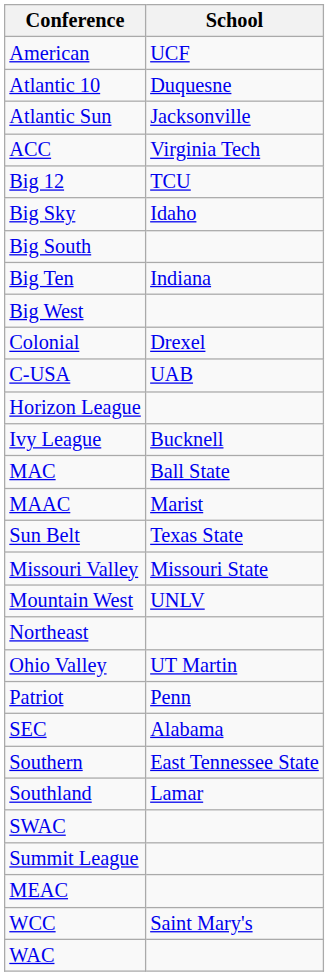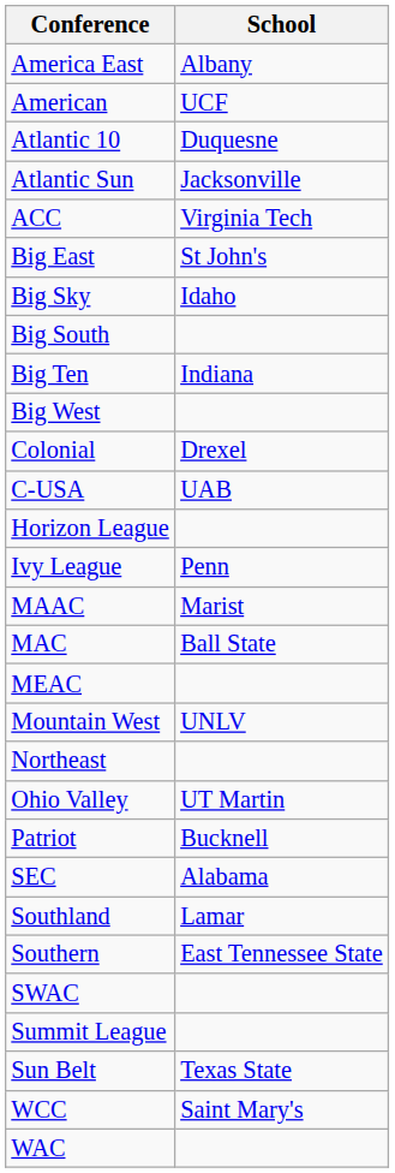 <table class="wikitable sortable">
 <tr>
 <th>Conference</th>
 <th>School</th>
+</tr>
+<tr>
+<td><a href='#'>America East</a></td>
+<td><a href='#'>Albany</a></td>
 </tr>
 <tr>
 <td><a href='#'>American</a></td>
 <td><a href='#'>UCF</a></td>
 </tr>
 <tr>
 <td><a href='#'>Atlantic 10</a></td>
 <td><a href='#'>Duquesne</a></td>
 </tr>
 <tr>
 <td><a href='#'>Atlantic Sun</a></td>
 <td><a href='#'>Jacksonville</a></td>
 </tr>
 <tr>
 <td><a href='#'>ACC</a></td>
 <td><a href='#'>Virginia Tech</a></td>
 </tr>
 <tr>
-<td><a href='#'>Big 12</a></td>
-<td><a href='#'>TCU</a></td>
+<td><a href='#'>Big East</a></td>
+<td><a href='#'>St John's</a></td>
 </tr>
 <tr>
 <td><a href='#'>Big Sky</a></td>
 <td><a href='#'>Idaho</a></td>
 </tr>
 <tr>
 <td><a href='#'>Big South</a></td>
 <td></td>
 </tr>
 <tr>
 <td><a href='#'>Big Ten</a></td>
 <td><a href='#'>Indiana</a></td>
 </tr>
 <tr>
 <td><a href='#'>Big West</a></td>
 <td></td>
 </tr>
 <tr>
 <td><a href='#'>Colonial</a></td>
 <td><a href='#'>Drexel</a></td>
 </tr>
 <tr>
 <td><a href='#'>C-USA</a></td>
 <td><a href='#'>UAB</a></td>
 </tr>
 <tr>
 <td><a href='#'>Horizon League</a></td>
 <td></td>
 </tr>
 <tr>
 <td><a href='#'>Ivy League</a></td>
-<td><a href='#'>Bucknell</a></td>
+<td><a href='#'>Penn</a></td>
+</tr>
+<tr>
+<td><a href='#'>MAAC</a></td>
+<td><a href='#'>Marist</a></td>
 </tr>
 <tr>
 <td><a href='#'>MAC</a></td>
 <td><a href='#'>Ball State</a></td>
 </tr>
 <tr>
-<td><a href='#'>MAAC</a></td>
-<td><a href='#'>Marist</a></td>
-</tr>
-<tr>
-<td><a href='#'>Sun Belt</a></td>
-<td><a href='#'>Texas State</a></td>
-</tr>
-<tr>
-<td><a href='#'>Missouri Valley</a></td>
-<td><a href='#'>Missouri State</a></td>
+<td><a href='#'>MEAC</a></td>
+<td></td>
 </tr>
 <tr>
 <td><a href='#'>Mountain West</a></td>
 <td><a href='#'>UNLV</a></td>
 </tr>
 <tr>
 <td><a href='#'>Northeast</a></td>
 <td></td>
 </tr>
 <tr>
 <td><a href='#'>Ohio Valley</a></td>
 <td><a href='#'>UT Martin</a></td>
 </tr>
 <tr>
 <td><a href='#'>Patriot</a></td>
-<td><a href='#'>Penn</a></td>
+<td><a href='#'>Bucknell</a></td>
 </tr>
 <tr>
 <td><a href='#'>SEC</a></td>
 <td><a href='#'>Alabama</a></td>
 </tr>
 <tr>
+<td><a href='#'>Southland</a></td>
+<td><a href='#'>Lamar</a></td>
+</tr>
+<tr>
 <td><a href='#'>Southern</a></td>
 <td><a href='#'>East Tennessee State</a></td>
-</tr>
-<tr>
-<td><a href='#'>Southland</a></td>
-<td><a href='#'>Lamar</a></td>
 </tr>
 <tr>
 <td><a href='#'>SWAC</a></td>
 <td></td>
 </tr>
 <tr>
 <td><a href='#'>Summit League</a></td>
 <td></td>
 </tr>
 <tr>
-<td><a href='#'>MEAC</a></td>
-<td></td>
+<td><a href='#'>Sun Belt</a></td>
+<td><a href='#'>Texas State</a></td>
 </tr>
 <tr>
 <td><a href='#'>WCC</a></td>
 <td><a href='#'>Saint Mary's</a></td>
 </tr>
 <tr>
 <td><a href='#'>WAC</a></td>
 <td></td>
 </tr>
 </table>
